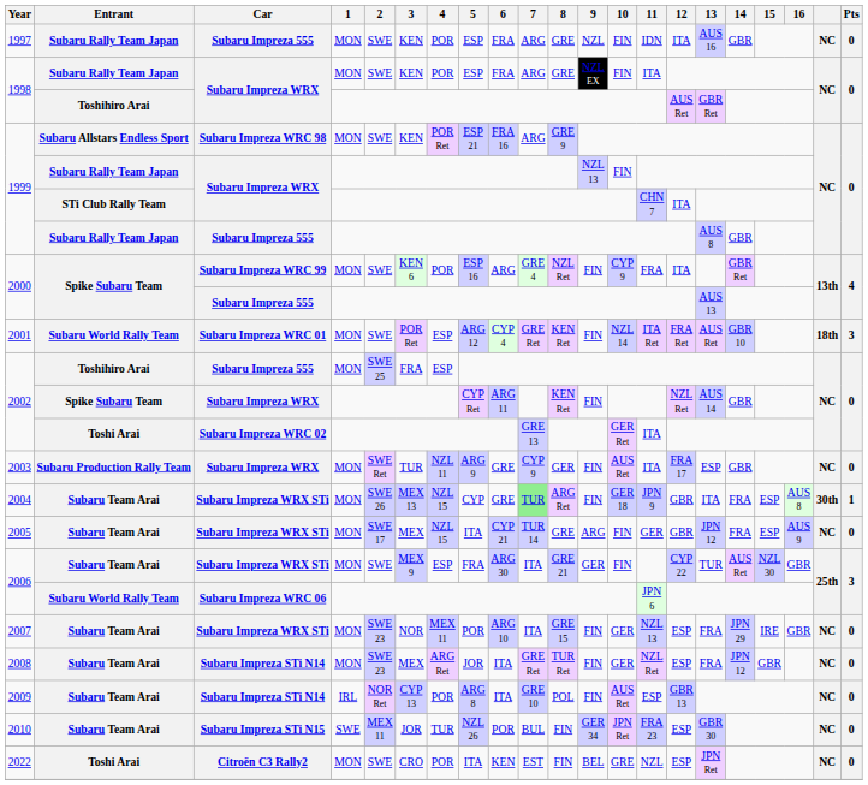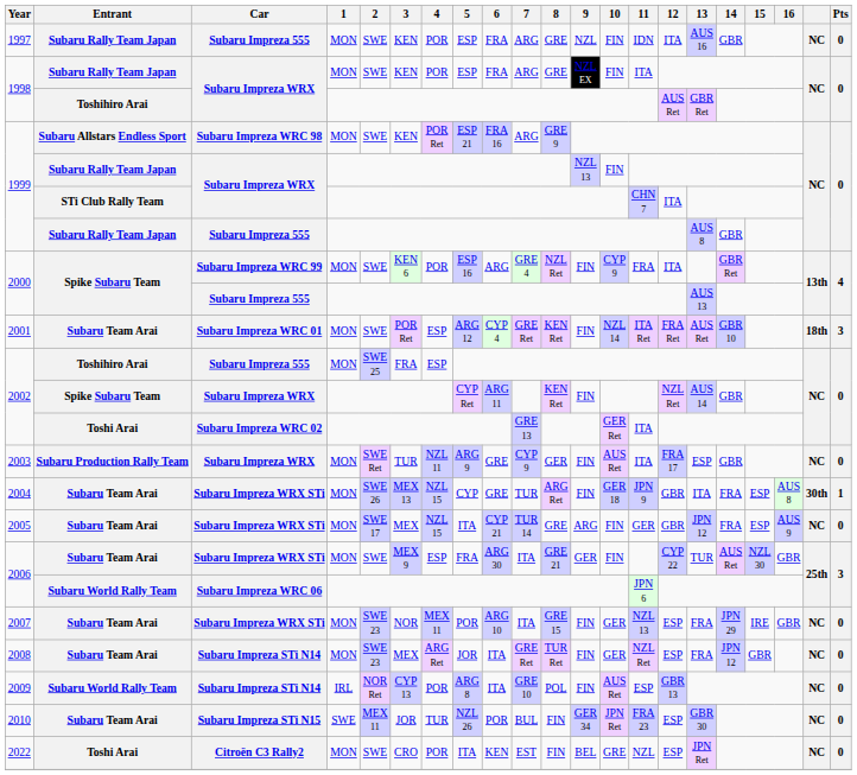 <table class="wikitable" style="text-align:center; font-size:85%">
 <tr>
 <th>Year</th>
 <th>Entrant</th>
 <th>Car</th>
 <th>1</th>
 <th>2</th>
 <th>3</th>
 <th>4</th>
 <th>5</th>
 <th>6</th>
 <th>7</th>
 <th>8</th>
 <th>9</th>
 <th>10</th>
 <th>11</th>
 <th>12</th>
 <th>13</th>
 <th>14</th>
 <th>15</th>
 <th>16</th>
 <th></th>
 <th>Pts</th>
 </tr>
 <tr>
 <td><a href='#'>1997</a></td>
 <th nowrap><a href='#'>Subaru Rally Team Japan</a></th>
 <th nowrap><a href='#'>Subaru Impreza 555</a></th>
 <td><a href='#'>MON</a></td>
 <td><a href='#'>SWE</a></td>
 <td><a href='#'>KEN</a></td>
 <td><a href='#'>POR</a></td>
 <td><a href='#'>ESP</a></td>
 <td><a href='#'>FRA</a></td>
 <td><a href='#'>ARG</a></td>
 <td><a href='#'>GRE</a></td>
 <td><a href='#'>NZL</a></td>
 <td><a href='#'>FIN</a></td>
 <td><a href='#'>IDN</a></td>
 <td><a href='#'>ITA</a></td>
 <td style="background:#CFCFFF;"><a href='#'>AUS</a><br><small>16</small></td>
 <td><a href='#'>GBR</a></td>
 <td colspan=2></td>
 <th>NC</th>
 <th>0</th>
 </tr>
 <tr>
 <td rowspan=2><a href='#'>1998</a></td>
 <th nowrap><a href='#'>Subaru Rally Team Japan</a></th>
 <th rowspan=2 nowrap><a href='#'>Subaru Impreza WRX</a></th>
 <td><a href='#'>MON</a></td>
 <td><a href='#'>SWE</a></td>
 <td><a href='#'>KEN</a></td>
 <td><a href='#'>POR</a></td>
 <td><a href='#'>ESP</a></td>
 <td><a href='#'>FRA</a></td>
 <td><a href='#'>ARG</a></td>
 <td><a href='#'>GRE</a></td>
 <td style="background:#000000; color:#ffffff"><a href='#'><span>NZL</span></a><br><small>EX</small></td>
 <td><a href='#'>FIN</a></td>
 <td><a href='#'>ITA</a></td>
 <td colspan=5></td>
 <th rowspan=2>NC</th>
 <th rowspan=2>0</th>
 </tr>
 <tr>
 <th nowrap>Toshihiro Arai</th>
 <td colspan=11></td>
 <td style="background:#EFCFFF;"><a href='#'>AUS</a><br><small>Ret</small></td>
 <td style="background:#EFCFFF;"><a href='#'>GBR</a><br><small>Ret</small></td>
 <td colspan=3></td>
 </tr>
 <tr>
 <td rowspan=4><a href='#'>1999</a></td>
 <th nowrap><a href='#'>Subaru</a> Allstars <a href='#'>Endless Sport</a></th>
 <th nowrap><a href='#'>Subaru Impreza WRC 98</a></th>
 <td><a href='#'>MON</a></td>
 <td><a href='#'>SWE</a></td>
 <td><a href='#'>KEN</a></td>
 <td style="background:#EFCFFF;"><a href='#'>POR</a><br><small>Ret</small></td>
 <td style="background:#CFCFFF;"><a href='#'>ESP</a><br><small>21</small></td>
 <td style="background:#CFCFFF;"><a href='#'>FRA</a><br><small>16</small></td>
 <td><a href='#'>ARG</a></td>
 <td style="background:#CFCFFF;"><a href='#'>GRE</a><br><small>9</small></td>
 <td colspan=8></td>
 <th rowspan=4>NC</th>
 <th rowspan=4>0</th>
 </tr>
 <tr>
 <th nowrap><a href='#'>Subaru Rally Team Japan</a></th>
 <th rowspan=2 nowrap><a href='#'>Subaru Impreza WRX</a></th>
 <td colspan=8></td>
 <td style="background:#CFCFFF;"><a href='#'>NZL</a><br><small>13</small></td>
 <td><a href='#'>FIN</a></td>
 <td colspan=6></td>
 </tr>
 <tr>
 <th nowrap>STi Club Rally Team</th>
 <td colspan=10></td>
 <td style="background:#CFCFFF;"><a href='#'>CHN</a><br><small>7</small></td>
 <td><a href='#'>ITA</a></td>
 <td colspan=4></td>
 </tr>
 <tr>
 <th nowrap><a href='#'>Subaru Rally Team Japan</a></th>
 <th nowrap><a href='#'>Subaru Impreza 555</a></th>
 <td colspan=12></td>
 <td style="background:#CFCFFF;"><a href='#'>AUS</a><br><small>8</small></td>
 <td><a href='#'>GBR</a></td>
 <td colspan=2></td>
 </tr>
 <tr>
 <td rowspan=2><a href='#'>2000</a></td>
 <th rowspan=2 nowrap>Spike <a href='#'>Subaru</a> Team</th>
 <th nowrap><a href='#'>Subaru Impreza WRC 99</a></th>
 <td><a href='#'>MON</a></td>
 <td><a href='#'>SWE</a></td>
 <td style="background:#DFFFDF;"><a href='#'>KEN</a><br><small>6</small></td>
 <td><a href='#'>POR</a></td>
 <td style="background:#CFCFFF;"><a href='#'>ESP</a><br><small>16</small></td>
 <td><a href='#'>ARG</a></td>
 <td style="background:#DFFFDF;"><a href='#'>GRE</a><br><small>4</small></td>
 <td style="background:#EFCFFF;"><a href='#'>NZL</a><br><small>Ret</small></td>
 <td><a href='#'>FIN</a></td>
 <td style="background:#CFCFFF;"><a href='#'>CYP</a><br><small>9</small></td>
 <td><a href='#'>FRA</a></td>
 <td><a href='#'>ITA</a></td>
 <td></td>
 <td style="background:#EFCFFF;"><a href='#'>GBR</a><br><small>Ret</small></td>
 <td colspan=2></td>
 <th rowspan=2>13th</th>
 <th rowspan=2>4</th>
 </tr>
 <tr>
 <th nowrap><a href='#'>Subaru Impreza 555</a></th>
 <td colspan=12></td>
 <td style="background:#CFCFFF;"><a href='#'>AUS</a><br><small>13</small></td>
 <td colspan=3></td>
 </tr>
 <tr>
 <td><a href='#'>2001</a></td>
-<th nowrap><a href='#'>Subaru World Rally Team</a></th>
+<th nowrap><a href='#'>Subaru</a> Team Arai</th>
 <th nowrap><a href='#'>Subaru Impreza WRC 01</a></th>
 <td><a href='#'>MON</a></td>
 <td><a href='#'>SWE</a></td>
 <td style="background:#EFCFFF;"><a href='#'>POR</a><br><small>Ret</small></td>
 <td><a href='#'>ESP</a></td>
 <td style="background:#CFCFFF;"><a href='#'>ARG</a><br><small>12</small></td>
 <td style="background:#DFFFDF;"><a href='#'>CYP</a><br><small>4</small></td>
 <td style="background:#EFCFFF;"><a href='#'>GRE</a><br><small>Ret</small></td>
 <td style="background:#EFCFFF;"><a href='#'>KEN</a><br><small>Ret</small></td>
 <td><a href='#'>FIN</a></td>
 <td style="background:#CFCFFF;"><a href='#'>NZL</a><br><small>14</small></td>
 <td style="background:#EFCFFF;"><a href='#'>ITA</a><br><small>Ret</small></td>
 <td style="background:#EFCFFF;"><a href='#'>FRA</a><br><small>Ret</small></td>
 <td style="background:#EFCFFF;"><a href='#'>AUS</a><br><small>Ret</small></td>
 <td style="background:#CFCFFF;"><a href='#'>GBR</a><br><small>10</small></td>
 <td colspan=2></td>
 <th>18th</th>
 <th>3</th>
 </tr>
 <tr>
 <td rowspan=3><a href='#'>2002</a></td>
 <th nowrap>Toshihiro Arai</th>
 <th nowrap><a href='#'>Subaru Impreza 555</a></th>
 <td><a href='#'>MON</a></td>
 <td style="background:#CFCFFF;"><a href='#'>SWE</a><br><small>25</small></td>
 <td><a href='#'>FRA</a></td>
 <td><a href='#'>ESP</a></td>
 <td colspan=12></td>
 <th rowspan=3>NC</th>
 <th rowspan=3>0</th>
 </tr>
 <tr>
 <th nowrap>Spike <a href='#'>Subaru</a> Team</th>
 <th nowrap><a href='#'>Subaru Impreza WRX</a></th>
 <td colspan=4></td>
 <td style="background:#EFCFFF;"><a href='#'>CYP</a><br><small>Ret</small></td>
 <td style="background:#CFCFFF;"><a href='#'>ARG</a><br><small>11</small></td>
 <td></td>
 <td style="background:#EFCFFF;"><a href='#'>KEN</a><br><small>Ret</small></td>
 <td><a href='#'>FIN</a></td>
 <td colspan=2></td>
 <td style="background:#EFCFFF;"><a href='#'>NZL</a><br><small>Ret</small></td>
 <td style="background:#CFCFFF;"><a href='#'>AUS</a><br><small>14</small></td>
 <td><a href='#'>GBR</a></td>
 <td colspan=2></td>
 </tr>
 <tr>
 <th nowrap>Toshi Arai</th>
 <th nowrap><a href='#'>Subaru Impreza WRC 02</a></th>
 <td colspan=6></td>
 <td style="background:#CFCFFF;"><a href='#'>GRE</a><br><small>13</small></td>
 <td colspan=2></td>
 <td style="background:#EFCFFF;"><a href='#'>GER</a><br><small>Ret</small></td>
 <td><a href='#'>ITA</a></td>
 <td colspan=5></td>
 </tr>
 <tr>
 <td><a href='#'>2003</a></td>
 <th nowrap><a href='#'>Subaru Production Rally Team</a></th>
 <th nowrap><a href='#'>Subaru Impreza WRX</a></th>
 <td><a href='#'>MON</a></td>
 <td style="background:#EFCFFF;"><a href='#'>SWE</a><br><small>Ret</small></td>
 <td><a href='#'>TUR</a></td>
 <td style="background:#CFCFFF;"><a href='#'>NZL</a><br><small>11</small></td>
 <td style="background:#CFCFFF;"><a href='#'>ARG</a><br><small>9</small></td>
 <td><a href='#'>GRE</a></td>
 <td style="background:#CFCFFF;"><a href='#'>CYP</a><br><small>9</small></td>
 <td><a href='#'>GER</a></td>
 <td><a href='#'>FIN</a></td>
 <td style="background:#EFCFFF;"><a href='#'>AUS</a><br><small>Ret</small></td>
 <td><a href='#'>ITA</a></td>
 <td style="background:#CFCFFF;"><a href='#'>FRA</a><br><small>17</small></td>
 <td><a href='#'>ESP</a></td>
 <td><a href='#'>GBR</a></td>
 <td colspan=2></td>
 <th>NC</th>
 <th>0</th>
 </tr>
 <tr>
 <td><a href='#'>2004</a></td>
 <th nowrap><a href='#'>Subaru</a> Team Arai</th>
 <th nowrap><a href='#'>Subaru Impreza WRX STi</a></th>
 <td><a href='#'>MON</a></td>
 <td style="background:#CFCFFF;"><a href='#'>SWE</a><br><small>26</small></td>
 <td style="background:#CFCFFF;"><a href='#'>MEX</a><br><small>13</small></td>
 <td style="background:#CFCFFF;"><a href='#'>NZL</a><br><small>15</small></td>
 <td><a href='#'>CYP</a></td>
 <td><a href='#'>GRE</a></td>
-<td style="background: lightgreen;"><a href='#'>TUR</a></td>
+<td><a href='#'>TUR</a></td>
 <td style="background:#EFCFFF;"><a href='#'>ARG</a><br><small>Ret</small></td>
 <td><a href='#'>FIN</a></td>
 <td style="background:#CFCFFF;"><a href='#'>GER</a><br><small>18</small></td>
 <td style="background:#CFCFFF;"><a href='#'>JPN</a><br><small>9</small></td>
 <td><a href='#'>GBR</a></td>
 <td><a href='#'>ITA</a></td>
 <td><a href='#'>FRA</a></td>
 <td><a href='#'>ESP</a></td>
 <td style="background:#DFFFDF;"><a href='#'>AUS</a><br><small>8</small></td>
 <th>30th</th>
 <th>1</th>
 </tr>
 <tr>
 <td><a href='#'>2005</a></td>
 <th nowrap><a href='#'>Subaru</a> Team Arai</th>
 <th nowrap><a href='#'>Subaru Impreza WRX STi</a></th>
 <td><a href='#'>MON</a></td>
 <td style="background:#CFCFFF;"><a href='#'>SWE</a><br><small>17</small></td>
 <td><a href='#'>MEX</a></td>
 <td style="background:#CFCFFF;"><a href='#'>NZL</a><br><small>15</small></td>
 <td><a href='#'>ITA</a></td>
 <td style="background:#CFCFFF;"><a href='#'>CYP</a><br><small>21</small></td>
 <td style="background:#CFCFFF;"><a href='#'>TUR</a><br><small>14</small></td>
 <td><a href='#'>GRE</a></td>
 <td><a href='#'>ARG</a></td>
 <td><a href='#'>FIN</a></td>
 <td><a href='#'>GER</a></td>
 <td><a href='#'>GBR</a></td>
 <td style="background:#CFCFFF;"><a href='#'>JPN</a><br><small>12</small></td>
 <td><a href='#'>FRA</a></td>
 <td><a href='#'>ESP</a></td>
 <td style="background:#CFCFFF;"><a href='#'>AUS</a><br><small>9</small></td>
 <th>NC</th>
 <th>0</th>
 </tr>
 <tr>
 <td rowspan=2><a href='#'>2006</a></td>
 <th nowrap><a href='#'>Subaru</a> Team Arai</th>
 <th nowrap><a href='#'>Subaru Impreza WRX STi</a></th>
 <td><a href='#'>MON</a></td>
 <td><a href='#'>SWE</a></td>
 <td style="background:#CFCFFF;"><a href='#'>MEX</a><br><small>9</small></td>
 <td><a href='#'>ESP</a></td>
 <td><a href='#'>FRA</a></td>
 <td style="background:#CFCFFF;"><a href='#'>ARG</a><br><small>30</small></td>
 <td><a href='#'>ITA</a></td>
 <td style="background:#CFCFFF;"><a href='#'>GRE</a><br><small>21</small></td>
 <td><a href='#'>GER</a></td>
 <td><a href='#'>FIN</a></td>
 <td></td>
 <td style="background:#CFCFFF;"><a href='#'>CYP</a><br><small>22</small></td>
 <td><a href='#'>TUR</a></td>
 <td style="background:#EFCFFF;"><a href='#'>AUS</a><br><small>Ret</small></td>
 <td style="background:#CFCFFF;"><a href='#'>NZL</a><br><small>30</small></td>
 <td><a href='#'>GBR</a></td>
 <th rowspan=2>25th</th>
 <th rowspan=2>3</th>
 </tr>
 <tr>
 <th nowrap><a href='#'>Subaru World Rally Team</a></th>
 <th nowrap><a href='#'>Subaru Impreza WRC 06</a></th>
 <td colspan=10></td>
 <td style="background:#DFFFDF;"><a href='#'>JPN</a><br><small>6</small></td>
 <td colspan=5></td>
 </tr>
 <tr>
 <td><a href='#'>2007</a></td>
 <th nowrap><a href='#'>Subaru</a> Team Arai</th>
 <th nowrap><a href='#'>Subaru Impreza WRX STi</a></th>
 <td><a href='#'>MON</a></td>
 <td style="background:#CFCFFF;"><a href='#'>SWE</a><br><small>23</small></td>
 <td><a href='#'>NOR</a></td>
 <td style="background:#CFCFFF;"><a href='#'>MEX</a><br><small>11</small></td>
 <td><a href='#'>POR</a></td>
 <td style="background:#CFCFFF;"><a href='#'>ARG</a><br><small>10</small></td>
 <td><a href='#'>ITA</a></td>
 <td style="background:#CFCFFF;"><a href='#'>GRE</a><br><small>15</small></td>
 <td><a href='#'>FIN</a></td>
 <td><a href='#'>GER</a></td>
 <td style="background:#CFCFFF;"><a href='#'>NZL</a><br><small>13</small></td>
 <td><a href='#'>ESP</a></td>
 <td><a href='#'>FRA</a></td>
 <td style="background:#CFCFFF;"><a href='#'>JPN</a><br><small>29</small></td>
 <td><a href='#'>IRE</a></td>
 <td><a href='#'>GBR</a></td>
 <th>NC</th>
 <th>0</th>
 </tr>
 <tr>
 <td><a href='#'>2008</a></td>
 <th nowrap><a href='#'>Subaru</a> Team Arai</th>
 <th nowrap><a href='#'>Subaru Impreza STi N14</a></th>
 <td><a href='#'>MON</a></td>
 <td style="background:#CFCFFF;"><a href='#'>SWE</a><br><small>23</small></td>
 <td><a href='#'>MEX</a></td>
 <td style="background:#EFCFFF;"><a href='#'>ARG</a><br><small>Ret</small></td>
 <td><a href='#'>JOR</a></td>
 <td><a href='#'>ITA</a></td>
 <td style="background:#EFCFFF;"><a href='#'>GRE</a><br><small>Ret</small></td>
 <td style="background:#EFCFFF;"><a href='#'>TUR</a><br><small>Ret</small></td>
 <td><a href='#'>FIN</a></td>
 <td><a href='#'>GER</a></td>
 <td style="background:#EFCFFF;"><a href='#'>NZL</a><br><small>Ret</small></td>
 <td><a href='#'>ESP</a></td>
 <td><a href='#'>FRA</a></td>
 <td style="background:#CFCFFF;"><a href='#'>JPN</a><br><small>12</small></td>
 <td><a href='#'>GBR</a></td>
 <td></td>
 <th>NC</th>
 <th>0</th>
 </tr>
 <tr>
 <td><a href='#'>2009</a></td>
-<th nowrap><a href='#'>Subaru</a> Team Arai</th>
+<th nowrap><a href='#'>Subaru World Rally Team</a></th>
 <th nowrap><a href='#'>Subaru Impreza STi N14</a></th>
 <td><a href='#'>IRL</a></td>
 <td style="background:#EFCFFF;"><a href='#'>NOR</a><br><small>Ret</small></td>
 <td style="background:#CFCFFF;"><a href='#'>CYP</a><br><small>13</small></td>
 <td><a href='#'>POR</a></td>
 <td style="background:#CFCFFF;"><a href='#'>ARG</a><br><small>8</small></td>
 <td><a href='#'>ITA</a></td>
 <td style="background:#CFCFFF;"><a href='#'>GRE</a><br><small>10</small></td>
 <td><a href='#'>POL</a></td>
 <td><a href='#'>FIN</a></td>
 <td style="background:#EFCFFF;"><a href='#'>AUS</a><br><small>Ret</small></td>
 <td><a href='#'>ESP</a></td>
 <td style="background:#CFCFFF;"><a href='#'>GBR</a><br><small>13</small></td>
 <td colspan=4></td>
 <th>NC</th>
 <th>0</th>
 </tr>
 <tr>
 <td><a href='#'>2010</a></td>
 <th nowrap><a href='#'>Subaru</a> Team Arai</th>
 <th nowrap><a href='#'>Subaru Impreza STi N15</a></th>
 <td><a href='#'>SWE</a></td>
 <td style="background:#CFCFFF;"><a href='#'>MEX</a><br><small>11</small></td>
 <td><a href='#'>JOR</a></td>
 <td><a href='#'>TUR</a></td>
 <td style="background:#CFCFFF;"><a href='#'>NZL</a><br><small>26</small></td>
 <td><a href='#'>POR</a></td>
 <td><a href='#'>BUL</a></td>
 <td><a href='#'>FIN</a></td>
 <td style="background:#CFCFFF;"><a href='#'>GER</a><br><small>34</small></td>
 <td style="background:#EFCFFF;"><a href='#'>JPN</a><br><small>Ret</small></td>
 <td style="background:#CFCFFF;"><a href='#'>FRA</a><br><small>23</small></td>
 <td><a href='#'>ESP</a></td>
 <td style="background:#CFCFFF;"><a href='#'>GBR</a><br><small>30</small></td>
 <td colspan=3></td>
 <th>NC</th>
 <th>0</th>
 </tr>
 <tr>
 <td><a href='#'>2022</a></td>
 <th nowrap>Toshi Arai</th>
 <th nowrap><a href='#'>Citroën C3 Rally2</a></th>
 <td><a href='#'>MON</a></td>
 <td><a href='#'>SWE</a></td>
 <td><a href='#'>CRO</a></td>
 <td><a href='#'>POR</a></td>
 <td><a href='#'>ITA</a></td>
 <td><a href='#'>KEN</a></td>
 <td><a href='#'>EST</a></td>
 <td><a href='#'>FIN</a></td>
 <td><a href='#'>BEL</a></td>
 <td><a href='#'>GRE</a></td>
 <td><a href='#'>NZL</a></td>
 <td><a href='#'>ESP</a></td>
 <td style="background:#EFCFFF;"><a href='#'>JPN</a><br><small>Ret</small></td>
 <td colspan=3></td>
 <th>NC</th>
 <th>0</th>
 </tr>
 <tr>
 </tr>
 </table>
